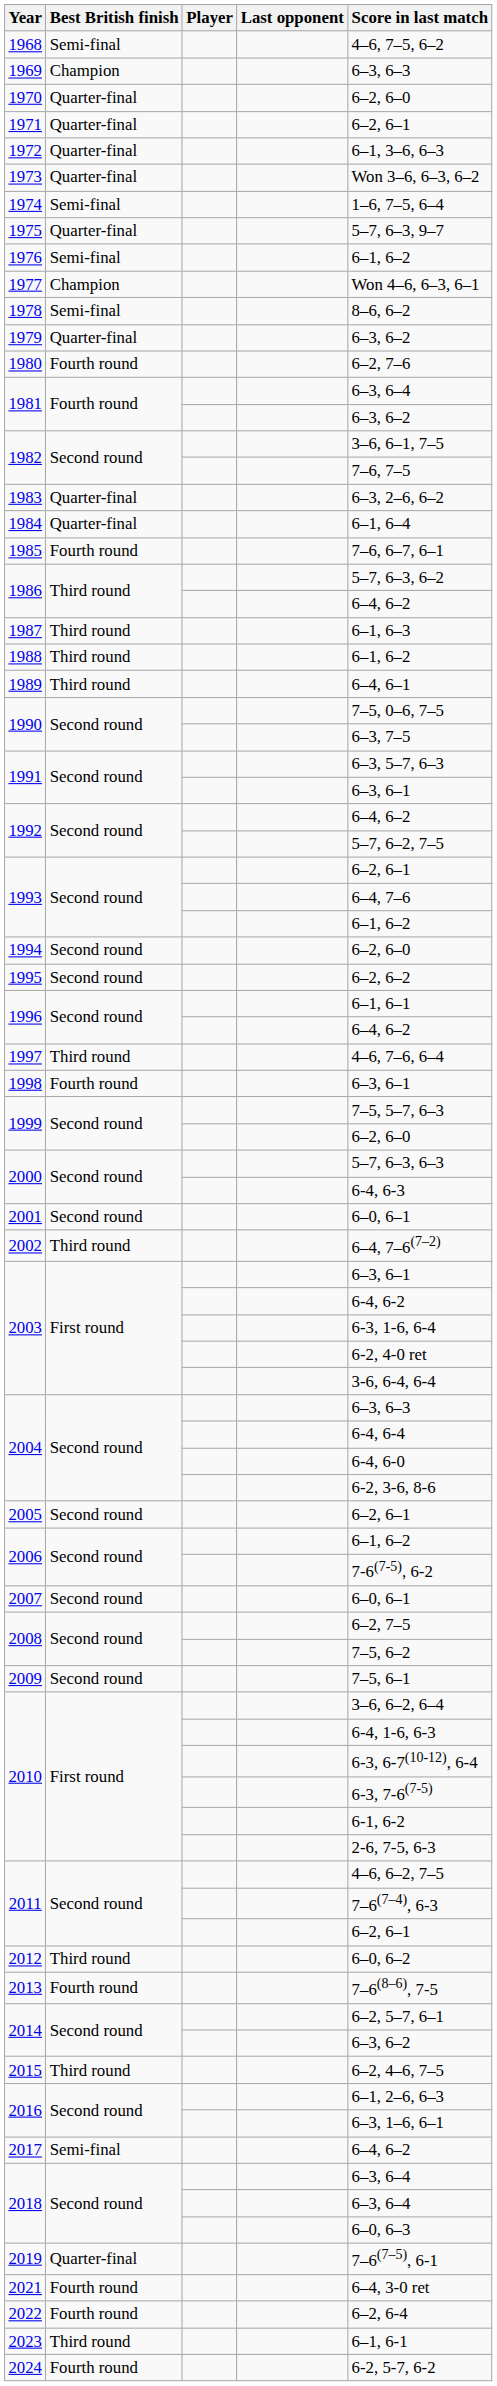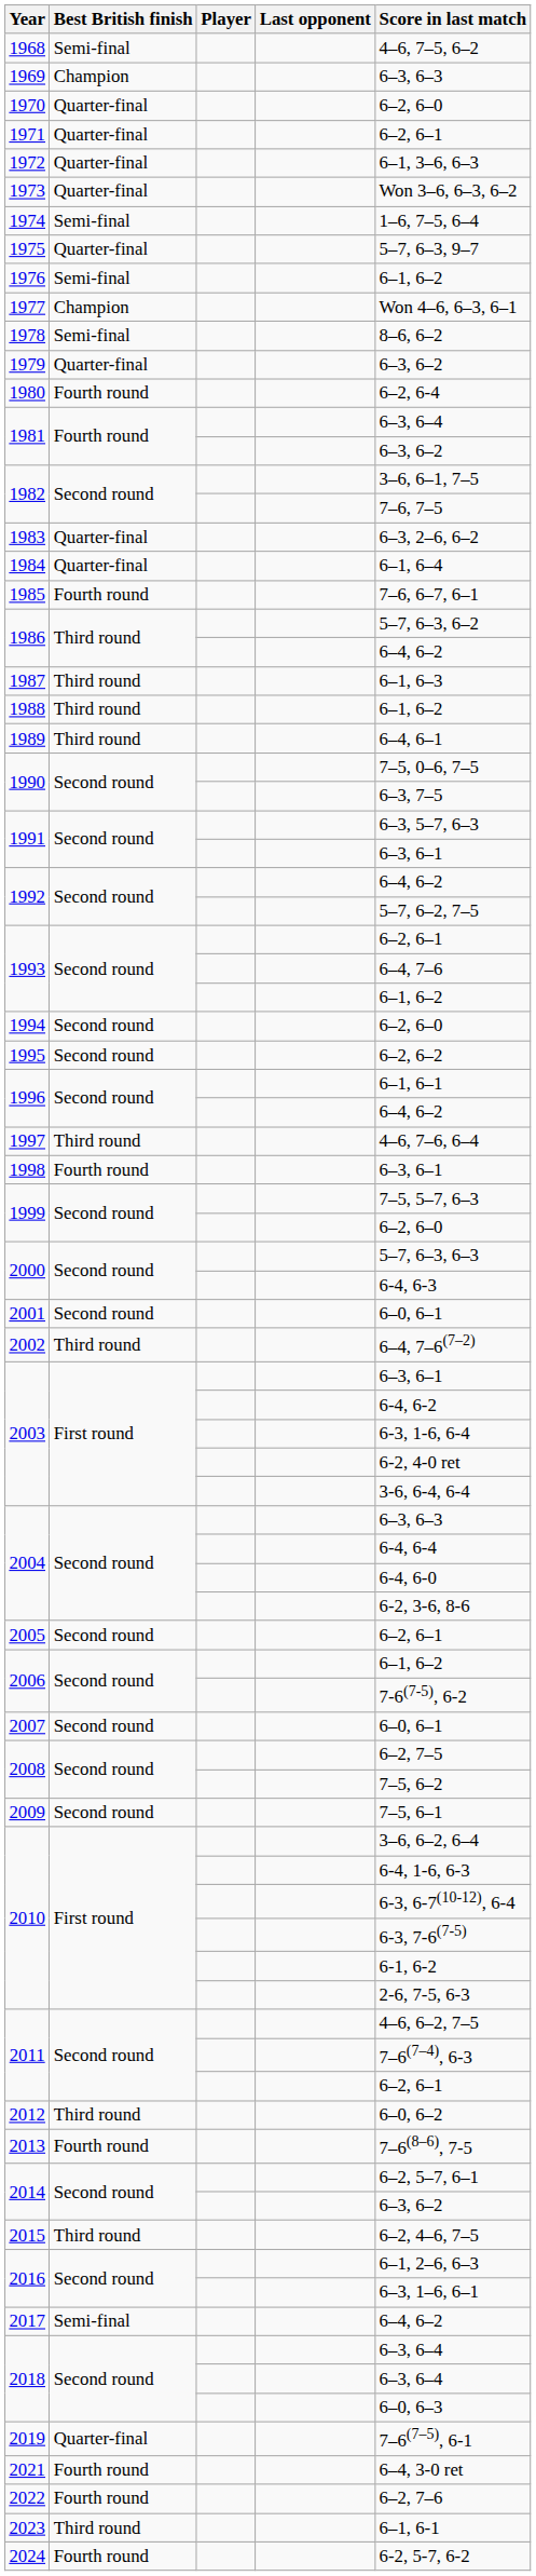 <table class="sortable wikitable">
 <tr>
 <th>Year</th>
 <th>Best British finish</th>
 <th>Player</th>
 <th>Last opponent</th>
 <th class="unsortable">Score in last match</th>
 </tr>
 <tr>
 <td rowspan="1" align=center><a href='#'>1968</a></td>
 <td rowspan="1">Semi-final</td>
 <td></td>
 <td></td>
 <td>4–6, 7–5, 6–2</td>
 </tr>
 <tr>
 <td rowspan="1" align=center><a href='#'>1969</a></td>
 <td rowspan="1">Champion</td>
 <td></td>
 <td></td>
 <td>6–3, 6–3</td>
 </tr>
 <tr>
 <td rowspan="1" align=center><a href='#'>1970</a></td>
 <td rowspan="1">Quarter-final</td>
 <td></td>
 <td></td>
 <td>6–2, 6–0</td>
 </tr>
 <tr>
 <td rowspan="1" align=center><a href='#'>1971</a></td>
 <td rowspan="1">Quarter-final</td>
 <td></td>
 <td></td>
 <td>6–2, 6–1</td>
 </tr>
 <tr>
 <td rowspan="1" align=center><a href='#'>1972</a></td>
 <td rowspan="1">Quarter-final</td>
 <td></td>
 <td></td>
 <td>6–1, 3–6, 6–3</td>
 </tr>
 <tr>
 <td rowspan="1" align=center><a href='#'>1973</a></td>
 <td rowspan="1">Quarter-final</td>
 <td></td>
 <td></td>
 <td>Won 3–6, 6–3, 6–2</td>
 </tr>
 <tr>
 <td rowspan="1" align=center><a href='#'>1974</a></td>
 <td rowspan="1">Semi-final</td>
 <td></td>
 <td></td>
 <td>1–6, 7–5, 6–4</td>
 </tr>
 <tr>
 <td rowspan="1" align=center><a href='#'>1975</a></td>
 <td rowspan="1">Quarter-final</td>
 <td></td>
 <td></td>
 <td>5–7, 6–3, 9–7</td>
 </tr>
 <tr>
 <td rowspan="1" align=center><a href='#'>1976</a></td>
 <td rowspan="1">Semi-final</td>
 <td></td>
 <td></td>
 <td>6–1, 6–2</td>
 </tr>
 <tr>
 <td rowspan="1" align=center><a href='#'>1977</a></td>
 <td rowspan="1">Champion</td>
 <td></td>
 <td></td>
 <td>Won 4–6, 6–3, 6–1</td>
 </tr>
 <tr>
 <td rowspan="1" align=center><a href='#'>1978</a></td>
 <td rowspan="1">Semi-final</td>
 <td></td>
 <td></td>
 <td>8–6, 6–2</td>
 </tr>
 <tr>
 <td rowspan="1" align=center><a href='#'>1979</a></td>
 <td rowspan="1">Quarter-final</td>
 <td></td>
 <td></td>
 <td>6–3, 6–2</td>
 </tr>
 <tr>
 <td rowspan="1" align=center><a href='#'>1980</a></td>
 <td rowspan="1">Fourth round</td>
 <td></td>
 <td></td>
-<td>6–2, 7–6</td>
+<td>6–2, 6-4</td>
 </tr>
 <tr>
 <td rowspan="2" align=center><a href='#'>1981</a></td>
 <td rowspan="2">Fourth round</td>
 <td></td>
 <td></td>
 <td>6–3, 6–4</td>
 </tr>
 <tr>
 <td></td>
 <td></td>
 <td>6–3, 6–2</td>
 </tr>
 <tr>
 <td rowspan="2" align=center><a href='#'>1982</a></td>
 <td rowspan="2">Second round</td>
 <td></td>
 <td></td>
 <td>3–6, 6–1, 7–5</td>
 </tr>
 <tr>
 <td></td>
 <td></td>
 <td>7–6, 7–5</td>
 </tr>
 <tr>
 <td rowspan="1" align=center><a href='#'>1983</a></td>
 <td rowspan="1">Quarter-final</td>
 <td></td>
 <td></td>
 <td>6–3, 2–6, 6–2</td>
 </tr>
 <tr>
 <td rowspan="1" align=center><a href='#'>1984</a></td>
 <td rowspan="1">Quarter-final</td>
 <td></td>
 <td></td>
 <td>6–1, 6–4</td>
 </tr>
 <tr>
 <td rowspan="1" align=center><a href='#'>1985</a></td>
 <td rowspan="1">Fourth round</td>
 <td></td>
 <td></td>
 <td>7–6, 6–7, 6–1</td>
 </tr>
 <tr>
 <td rowspan="2" align=center><a href='#'>1986</a></td>
 <td rowspan="2">Third round</td>
 <td></td>
 <td></td>
 <td>5–7, 6–3, 6–2</td>
 </tr>
 <tr>
 <td></td>
 <td></td>
 <td>6–4, 6–2</td>
 </tr>
 <tr>
 <td rowspan="1" align=center><a href='#'>1987</a></td>
 <td rowspan="1">Third round</td>
 <td></td>
 <td></td>
 <td>6–1, 6–3</td>
 </tr>
 <tr>
 <td rowspan="1" align=center><a href='#'>1988</a></td>
 <td rowspan="1">Third round</td>
 <td></td>
 <td></td>
 <td>6–1, 6–2</td>
 </tr>
 <tr>
 <td rowspan="1" align=center><a href='#'>1989</a></td>
 <td rowspan="1">Third round</td>
 <td></td>
 <td></td>
 <td>6–4, 6–1</td>
 </tr>
 <tr>
 <td rowspan="2" align=center><a href='#'>1990</a></td>
 <td rowspan="2">Second round</td>
 <td></td>
 <td></td>
 <td>7–5, 0–6, 7–5</td>
 </tr>
 <tr>
 <td></td>
 <td></td>
 <td>6–3, 7–5</td>
 </tr>
 <tr>
 <td rowspan="2" align=center><a href='#'>1991</a></td>
 <td rowspan="2">Second round</td>
 <td></td>
 <td></td>
 <td>6–3, 5–7, 6–3</td>
 </tr>
 <tr>
 <td></td>
 <td></td>
 <td>6–3, 6–1</td>
 </tr>
 <tr>
 <td rowspan="2" align=center><a href='#'>1992</a></td>
 <td rowspan="2">Second round</td>
 <td></td>
 <td></td>
 <td>6–4, 6–2</td>
 </tr>
 <tr>
 <td></td>
 <td></td>
 <td>5–7, 6–2, 7–5</td>
 </tr>
 <tr>
 <td rowspan="3" align=center><a href='#'>1993</a></td>
 <td rowspan="3">Second round</td>
 <td></td>
 <td></td>
 <td>6–2, 6–1</td>
 </tr>
 <tr>
 <td></td>
 <td></td>
 <td>6–4, 7–6</td>
 </tr>
 <tr>
 <td></td>
 <td></td>
 <td>6–1, 6–2</td>
 </tr>
 <tr>
 <td rowspan="1" align=center><a href='#'>1994</a></td>
 <td rowspan="1">Second round</td>
 <td></td>
 <td></td>
 <td>6–2, 6–0</td>
 </tr>
 <tr>
 <td rowspan="1" align=center><a href='#'>1995</a></td>
 <td rowspan="1">Second round</td>
 <td></td>
 <td></td>
 <td>6–2, 6–2</td>
 </tr>
 <tr>
 <td rowspan="2" align=center><a href='#'>1996</a></td>
 <td rowspan="2">Second round</td>
 <td></td>
 <td></td>
 <td>6–1, 6–1</td>
 </tr>
 <tr>
 <td></td>
 <td></td>
 <td>6–4, 6–2</td>
 </tr>
 <tr>
 <td rowspan="1" align=center><a href='#'>1997</a></td>
 <td rowspan="1">Third round</td>
 <td></td>
 <td></td>
 <td>4–6, 7–6, 6–4</td>
 </tr>
 <tr>
 <td rowspan="1" align=center><a href='#'>1998</a></td>
 <td rowspan="1">Fourth round</td>
 <td></td>
 <td></td>
 <td>6–3, 6–1</td>
 </tr>
 <tr>
 <td rowspan="2" align=center><a href='#'>1999</a></td>
 <td rowspan="2">Second round</td>
 <td></td>
 <td></td>
 <td>7–5, 5–7, 6–3</td>
 </tr>
 <tr>
 <td></td>
 <td></td>
 <td>6–2, 6–0</td>
 </tr>
 <tr>
 <td rowspan="2" align=center><a href='#'>2000</a></td>
 <td rowspan="2">Second round</td>
 <td></td>
 <td></td>
 <td>5–7, 6–3, 6–3</td>
 </tr>
 <tr>
 <td></td>
 <td></td>
 <td>6-4, 6-3</td>
 </tr>
 <tr>
 <td rowspan="1" align=center><a href='#'>2001</a></td>
 <td rowspan="1">Second round</td>
 <td></td>
 <td></td>
 <td>6–0, 6–1</td>
 </tr>
 <tr>
 <td rowspan="1" align=center><a href='#'>2002</a></td>
 <td rowspan="1">Third round</td>
 <td></td>
 <td></td>
 <td>6–4, 7–6<sup>(7–2)</sup></td>
 </tr>
 <tr>
 <td rowspan="5" align=center><a href='#'>2003</a></td>
 <td rowspan="5">First round</td>
 <td></td>
 <td></td>
 <td>6–3, 6–1</td>
 </tr>
 <tr>
 <td></td>
 <td></td>
 <td>6-4, 6-2</td>
 </tr>
 <tr>
 <td></td>
 <td></td>
 <td>6-3, 1-6, 6-4</td>
 </tr>
 <tr>
 <td></td>
 <td></td>
 <td>6-2, 4-0 ret</td>
 </tr>
 <tr>
 <td></td>
 <td></td>
 <td>3-6, 6-4, 6-4</td>
 </tr>
 <tr>
 <td rowspan="4" align=center><a href='#'>2004</a></td>
 <td rowspan="4">Second round</td>
 <td></td>
 <td></td>
 <td>6–3, 6–3</td>
 </tr>
 <tr>
 <td></td>
 <td></td>
 <td>6-4, 6-4</td>
 </tr>
 <tr>
 <td></td>
 <td></td>
 <td>6-4, 6-0</td>
 </tr>
 <tr>
 <td></td>
 <td></td>
 <td>6-2, 3-6, 8-6</td>
 </tr>
 <tr>
 <td rowspan="1" align=center><a href='#'>2005</a></td>
 <td rowspan="1">Second round</td>
 <td></td>
 <td></td>
 <td>6–2, 6–1</td>
 </tr>
 <tr>
 <td rowspan="2" align=center><a href='#'>2006</a></td>
 <td rowspan="2">Second round</td>
 <td></td>
 <td></td>
 <td>6–1, 6–2</td>
 </tr>
 <tr>
 <td></td>
 <td></td>
 <td>7-6<sup>(7-5)</sup>, 6-2</td>
 </tr>
 <tr>
 <td rowspan="1" align=center><a href='#'>2007</a></td>
 <td rowspan="1">Second round</td>
 <td></td>
 <td></td>
 <td>6–0, 6–1</td>
 </tr>
 <tr>
 <td rowspan="2" align=center><a href='#'>2008</a></td>
 <td rowspan="2">Second round</td>
 <td></td>
 <td></td>
 <td>6–2, 7–5</td>
 </tr>
 <tr>
 <td></td>
 <td></td>
 <td>7–5, 6–2</td>
 </tr>
 <tr>
 <td rowspan="1" align=center><a href='#'>2009</a></td>
 <td rowspan="1">Second round</td>
 <td></td>
 <td></td>
 <td>7–5, 6–1</td>
 </tr>
 <tr>
 <td rowspan="6" align=center><a href='#'>2010</a></td>
 <td rowspan="6">First round</td>
 <td></td>
 <td></td>
 <td>3–6, 6–2, 6–4</td>
 </tr>
 <tr>
 <td></td>
 <td></td>
 <td>6-4, 1-6, 6-3</td>
 </tr>
 <tr>
 <td></td>
 <td></td>
 <td>6-3, 6-7<sup>(10-12)</sup>, 6-4</td>
 </tr>
 <tr>
 <td></td>
 <td></td>
 <td>6-3, 7-6<sup>(7-5)</sup></td>
 </tr>
 <tr>
 <td></td>
 <td></td>
 <td>6-1, 6-2</td>
 </tr>
 <tr>
 <td></td>
 <td></td>
 <td>2-6, 7-5, 6-3</td>
 </tr>
 <tr>
 <td rowspan="3" align=center><a href='#'>2011</a></td>
 <td rowspan="3">Second round</td>
 <td></td>
 <td></td>
 <td>4–6, 6–2, 7–5</td>
 </tr>
 <tr>
 <td></td>
 <td></td>
 <td>7–6<sup>(7–4)</sup>, 6-3</td>
 </tr>
 <tr>
 <td></td>
 <td></td>
 <td>6–2, 6–1</td>
 </tr>
 <tr>
 <td align=center><a href='#'>2012</a></td>
 <td>Third round</td>
 <td></td>
 <td></td>
 <td>6–0, 6–2</td>
 </tr>
 <tr>
 <td align=center><a href='#'>2013</a></td>
 <td>Fourth round</td>
 <td></td>
 <td></td>
 <td>7–6<sup>(8–6)</sup>, 7-5</td>
 </tr>
 <tr>
 <td rowspan="2" align=center><a href='#'>2014</a></td>
 <td rowspan="2">Second round</td>
 <td></td>
 <td></td>
 <td>6–2, 5–7, 6–1</td>
 </tr>
 <tr>
 <td></td>
 <td></td>
 <td>6–3, 6–2</td>
 </tr>
 <tr>
 <td align=center><a href='#'>2015</a></td>
 <td>Third round</td>
 <td></td>
 <td></td>
 <td>6–2, 4–6, 7–5</td>
 </tr>
 <tr>
 <td rowspan="2" align=center><a href='#'>2016</a></td>
 <td rowspan="2">Second round</td>
 <td></td>
 <td></td>
 <td>6–1, 2–6, 6–3</td>
 </tr>
 <tr>
 <td></td>
 <td></td>
 <td>6–3, 1–6, 6–1</td>
 </tr>
 <tr>
 <td align=center><a href='#'>2017</a></td>
 <td>Semi-final</td>
 <td></td>
 <td></td>
 <td>6–4, 6–2</td>
 </tr>
 <tr>
 <td rowspan="3" align=center><a href='#'>2018</a></td>
 <td rowspan="3">Second round</td>
 <td></td>
 <td></td>
 <td>6–3, 6–4</td>
 </tr>
 <tr>
 <td></td>
 <td></td>
 <td>6–3, 6–4</td>
 </tr>
 <tr>
 <td></td>
 <td></td>
 <td>6–0, 6–3</td>
 </tr>
 <tr>
 <td rowspan="1" align=center><a href='#'>2019</a></td>
 <td rowspan="1">Quarter-final</td>
 <td></td>
 <td></td>
 <td>7–6<sup>(7–5)</sup>, 6-1</td>
 </tr>
 <tr>
 <td rowspan="1" align=center><a href='#'>2021</a></td>
 <td rowspan="1">Fourth round</td>
 <td></td>
 <td></td>
 <td>6–4, 3-0 ret</td>
 </tr>
 <tr>
 <td rowspan="1" align=center><a href='#'>2022</a></td>
 <td rowspan="1">Fourth round</td>
 <td></td>
 <td></td>
-<td>6–2, 6-4</td>
+<td>6–2, 7–6</td>
 </tr>
 <tr>
 <td rowspan="1" align=center><a href='#'>2023</a></td>
 <td rowspan="1">Third round</td>
 <td></td>
 <td></td>
 <td>6–1, 6-1</td>
 </tr>
 <tr>
 <td rowspan="1" align=center><a href='#'>2024</a></td>
 <td rowspan="1">Fourth round</td>
 <td></td>
 <td></td>
 <td>6-2, 5-7, 6-2</td>
 </tr>
 </table>
